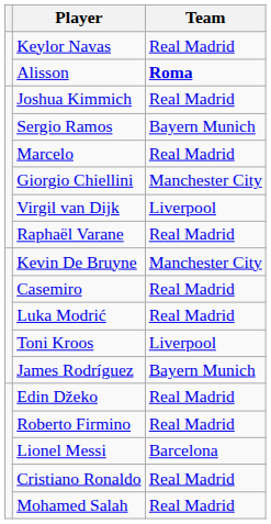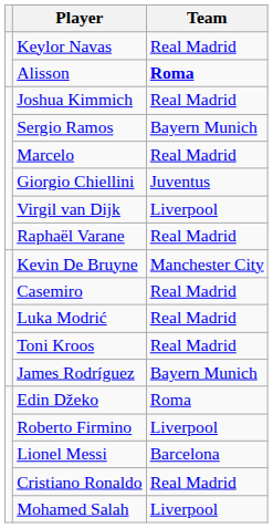 <table class="wikitable" style="text-align:center">
 <tr>
 <th></th>
 <th>Player</th>
 <th>Team</th>
 </tr>
 <tr>
 <td rowspan=2></td>
 <td align=left> <a href='#'>Keylor Navas</a></td>
 <td align=left> <a href='#'>Real Madrid</a></td>
 </tr>
 <tr>
 <td align=left> <a href='#'>Alisson</a></td>
 <td align=left><strong> <a href='#'>Roma</a></strong></td>
 </tr>
 <tr>
 <td rowspan=6></td>
 <td align=left> <a href='#'>Joshua Kimmich</a></td>
 <td align=left> <a href='#'>Real Madrid</a></td>
 </tr>
 <tr>
 <td align=left> <a href='#'>Sergio Ramos</a></td>
 <td align=left> <a href='#'>Bayern Munich</a></td>
 </tr>
 <tr>
 <td align=left> <a href='#'>Marcelo</a></td>
 <td align=left> <a href='#'>Real Madrid</a></td>
 </tr>
 <tr>
 <td align=left> <a href='#'>Giorgio Chiellini</a></td>
-<td align=left> <a href='#'>Manchester City</a></td>
+<td align=left> <a href='#'>Juventus</a></td>
 </tr>
 <tr>
 <td align=left> <a href='#'>Virgil van Dijk</a></td>
 <td align=left> <a href='#'>Liverpool</a></td>
 </tr>
 <tr>
 <td align=left> <a href='#'>Raphaël Varane</a></td>
 <td align=left> <a href='#'>Real Madrid</a></td>
 </tr>
 <tr>
 <td rowspan=5></td>
 <td align=left> <a href='#'>Kevin De Bruyne</a></td>
 <td align=left> <a href='#'>Manchester City</a></td>
 </tr>
 <tr>
 <td align=left> <a href='#'>Casemiro</a></td>
 <td align=left> <a href='#'>Real Madrid</a></td>
 </tr>
 <tr>
 <td align=left> <a href='#'>Luka Modrić</a></td>
 <td align=left> <a href='#'>Real Madrid</a></td>
 </tr>
 <tr>
 <td align=left> <a href='#'>Toni Kroos</a></td>
-<td align=left> <a href='#'>Liverpool</a></td>
+<td align=left> <a href='#'>Real Madrid</a></td>
 </tr>
 <tr>
 <td align=left> <a href='#'>James Rodríguez</a></td>
 <td align=left> <a href='#'>Bayern Munich</a></td>
 </tr>
 <tr>
 <td rowspan=5></td>
 <td align=left> <a href='#'>Edin Džeko</a></td>
-<td align=left> <a href='#'>Real Madrid</a></td>
+<td align=left> <a href='#'>Roma</a></td>
 </tr>
 <tr>
 <td align=left> <a href='#'>Roberto Firmino</a></td>
-<td align=left> <a href='#'>Real Madrid</a></td>
+<td align=left> <a href='#'>Liverpool</a></td>
 </tr>
 <tr>
 <td align=left> <a href='#'>Lionel Messi</a></td>
 <td align=left> <a href='#'>Barcelona</a></td>
 </tr>
 <tr>
 <td align=left> <a href='#'>Cristiano Ronaldo</a></td>
 <td align=left> <a href='#'>Real Madrid</a></td>
 </tr>
 <tr>
 <td align=left> <a href='#'>Mohamed Salah</a></td>
-<td align=left> <a href='#'>Real Madrid</a></td>
+<td align=left> <a href='#'>Liverpool</a></td>
 </tr>
 </table>
